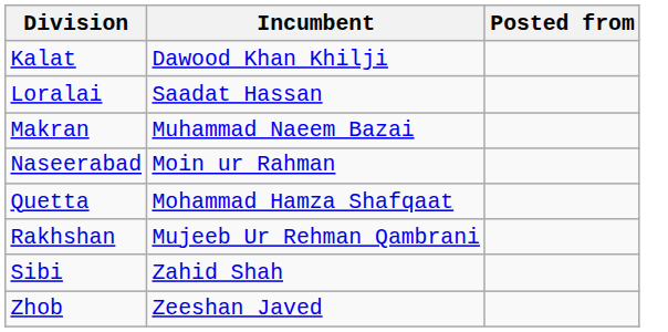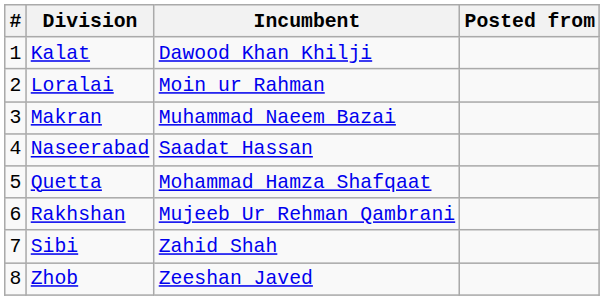 <table class="wikitable sortable">
 <tr>
+<th>#</th>
 <th>Division</th>
 <th>Incumbent</th>
 <th>Posted from</th>
 </tr>
 <tr>
+<td>1</td>
 <td><a href='#'>Kalat</a></td>
 <td><a href='#'>Dawood Khan Khilji</a></td>
 <td></td>
 </tr>
 <tr>
+<td>2</td>
 <td><a href='#'>Loralai</a></td>
-<td><a href='#'>Saadat Hassan</a></td>
+<td><a href='#'>Moin ur Rahman</a></td>
 <td></td>
 </tr>
 <tr>
+<td>3</td>
 <td><a href='#'>Makran</a></td>
 <td><a href='#'>Muhammad Naeem Bazai</a></td>
 <td></td>
 </tr>
 <tr>
+<td>4</td>
 <td><a href='#'>Naseerabad</a></td>
-<td><a href='#'>Moin ur Rahman</a></td>
+<td><a href='#'>Saadat Hassan</a></td>
 <td></td>
 </tr>
 <tr>
+<td>5</td>
 <td><a href='#'>Quetta</a></td>
 <td><a href='#'>Mohammad Hamza Shafqaat</a></td>
 <td></td>
 </tr>
 <tr>
+<td>6</td>
 <td><a href='#'>Rakhshan</a></td>
 <td><a href='#'>Mujeeb Ur Rehman Qambrani</a></td>
 <td></td>
 </tr>
 <tr>
+<td>7</td>
 <td><a href='#'>Sibi</a></td>
 <td><a href='#'>Zahid Shah</a></td>
 <td></td>
 </tr>
 <tr>
+<td>8</td>
 <td><a href='#'>Zhob</a></td>
 <td><a href='#'>Zeeshan Javed</a></td>
 <td></td>
 </tr>
 </table>
